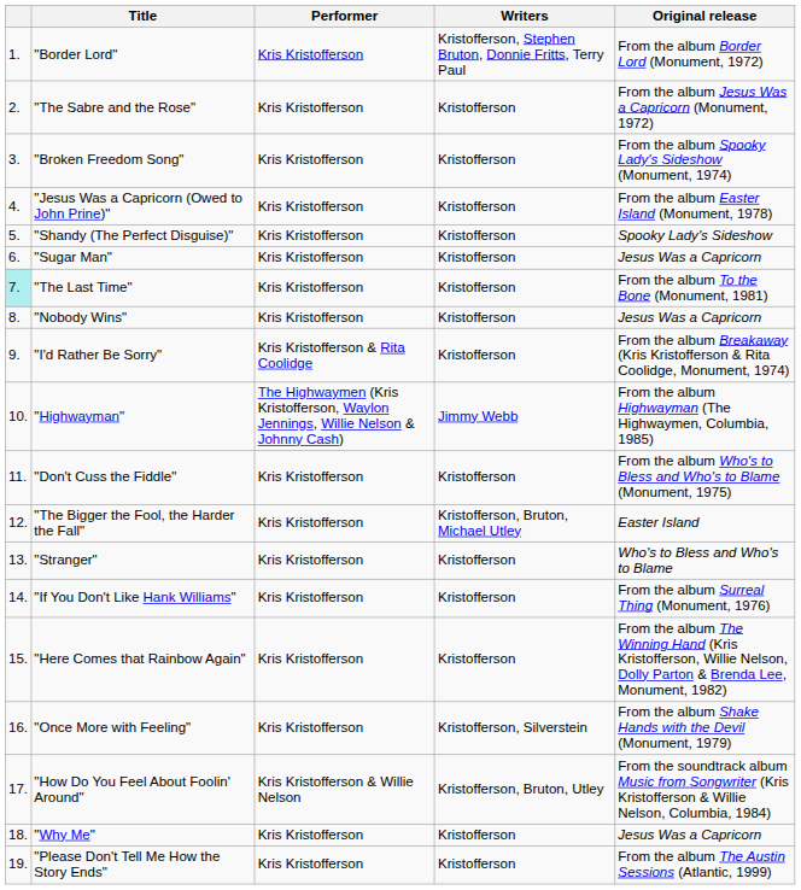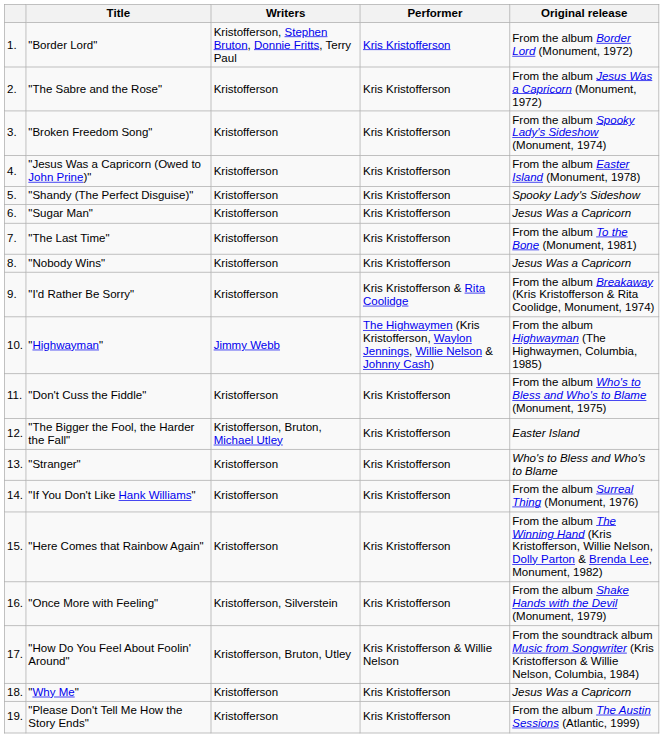 <table class="wikitable">
 <tr>
 <th scope="col" width="20"></th>
 <th scope="col" width="250">Title</th>
+<th scope="col" width="200">Writers</th>
 <th scope="col" width="200">Performer</th>
-<th scope="col" width="200">Writers</th>
 <th scope="col" width="200">Original release</th>
 </tr>
 <tr>
 <td>1.</td>
 <td>"Border Lord"</td>
+<td>Kristofferson, <a href='#'>Stephen Bruton</a>, <a href='#'>Donnie Fritts</a>, Terry Paul</td>
 <td><a href='#'>Kris Kristofferson</a></td>
-<td>Kristofferson, <a href='#'>Stephen Bruton</a>, <a href='#'>Donnie Fritts</a>, Terry Paul</td>
 <td>From the album <em><a href='#'>Border Lord</a></em> (Monument, 1972)</td>
 </tr>
 <tr>
 <td>2.</td>
 <td>"The Sabre and the Rose"</td>
+<td>Kristofferson</td>
 <td>Kris Kristofferson</td>
-<td>Kristofferson</td>
 <td>From the album <em><a href='#'>Jesus Was a Capricorn</a></em> (Monument, 1972)</td>
 </tr>
 <tr>
 <td>3.</td>
 <td>"Broken Freedom Song"</td>
+<td>Kristofferson</td>
 <td>Kris Kristofferson</td>
-<td>Kristofferson</td>
 <td>From the album <em><a href='#'>Spooky Lady's Sideshow</a></em> (Monument, 1974)</td>
 </tr>
 <tr>
 <td>4.</td>
 <td>"Jesus Was a Capricorn (Owed to <a href='#'>John Prine</a>)"</td>
+<td>Kristofferson</td>
 <td>Kris Kristofferson</td>
-<td>Kristofferson</td>
 <td>From the album <em><a href='#'>Easter Island</a></em> (Monument, 1978)</td>
 </tr>
 <tr>
 <td>5.</td>
 <td>"Shandy (The Perfect Disguise)"</td>
+<td>Kristofferson</td>
 <td>Kris Kristofferson</td>
-<td>Kristofferson</td>
 <td><em>Spooky Lady's Sideshow</em></td>
 </tr>
 <tr>
 <td>6.</td>
 <td>"Sugar Man"</td>
+<td>Kristofferson</td>
 <td>Kris Kristofferson</td>
-<td>Kristofferson</td>
 <td><em>Jesus Was a Capricorn</em></td>
 </tr>
 <tr>
-<td style="background: paleturquoise;">7.</td>
+<td>7.</td>
 <td>"The Last Time"</td>
+<td>Kristofferson</td>
 <td>Kris Kristofferson</td>
-<td>Kristofferson</td>
 <td>From the album <em><a href='#'>To the Bone</a></em>  (Monument, 1981)</td>
 </tr>
 <tr>
 <td>8.</td>
 <td>"Nobody Wins"</td>
+<td>Kristofferson</td>
 <td>Kris Kristofferson</td>
-<td>Kristofferson</td>
 <td><em>Jesus Was a Capricorn</em></td>
 </tr>
 <tr>
 <td>9.</td>
 <td>"I'd Rather Be Sorry"</td>
+<td>Kristofferson</td>
 <td>Kris Kristofferson & <a href='#'>Rita Coolidge</a></td>
-<td>Kristofferson</td>
 <td>From the album <em><a href='#'>Breakaway</a></em> (Kris Kristofferson & Rita Coolidge, Monument, 1974)</td>
 </tr>
 <tr>
 <td>10.</td>
 <td>"<a href='#'>Highwayman</a>"</td>
+<td><a href='#'>Jimmy Webb</a></td>
 <td><a href='#'>The Highwaymen</a> (Kris Kristofferson, <a href='#'>Waylon Jennings</a>, <a href='#'>Willie Nelson</a> & <a href='#'>Johnny Cash</a>)</td>
-<td><a href='#'>Jimmy Webb</a></td>
 <td>From the album <em><a href='#'>Highwayman</a></em> (The Highwaymen, Columbia, 1985)</td>
 </tr>
 <tr>
 <td>11.</td>
 <td>"Don't Cuss the Fiddle"</td>
+<td>Kristofferson</td>
 <td>Kris Kristofferson</td>
-<td>Kristofferson</td>
 <td>From the album <em><a href='#'>Who's to Bless and Who's to Blame</a></em> (Monument, 1975)</td>
 </tr>
 <tr>
 <td>12.</td>
 <td>"The Bigger the Fool, the Harder the Fall"</td>
+<td>Kristofferson, Bruton, <a href='#'>Michael Utley</a></td>
 <td>Kris Kristofferson</td>
-<td>Kristofferson, Bruton, <a href='#'>Michael Utley</a></td>
 <td><em>Easter Island</em></td>
 </tr>
 <tr>
 <td>13.</td>
 <td>"Stranger"</td>
+<td>Kristofferson</td>
 <td>Kris Kristofferson</td>
-<td>Kristofferson</td>
 <td><em>Who's to Bless and Who's to Blame</em></td>
 </tr>
 <tr>
 <td>14.</td>
 <td>"If You Don't Like <a href='#'>Hank Williams</a>"</td>
+<td>Kristofferson</td>
 <td>Kris Kristofferson</td>
-<td>Kristofferson</td>
 <td>From the album <em><a href='#'>Surreal Thing</a></em> (Monument, 1976)</td>
 </tr>
 <tr>
 <td>15.</td>
 <td>"Here Comes that Rainbow Again"</td>
+<td>Kristofferson</td>
 <td>Kris Kristofferson</td>
-<td>Kristofferson</td>
 <td>From the album <em><a href='#'>The Winning Hand</a></em> (Kris Kristofferson, Willie Nelson, <a href='#'>Dolly Parton</a> & <a href='#'>Brenda Lee</a>, Monument, 1982)</td>
 </tr>
 <tr>
 <td>16.</td>
 <td>"Once More with Feeling"</td>
+<td>Kristofferson, Silverstein</td>
 <td>Kris Kristofferson</td>
-<td>Kristofferson, Silverstein</td>
 <td>From the album <em><a href='#'>Shake Hands with the Devil</a></em> (Monument, 1979)</td>
 </tr>
 <tr>
 <td>17.</td>
 <td>"How Do You Feel About Foolin' Around"</td>
+<td>Kristofferson, Bruton, Utley</td>
 <td>Kris Kristofferson & Willie Nelson</td>
-<td>Kristofferson, Bruton, Utley</td>
 <td>From the soundtrack album <em><a href='#'>Music from Songwriter</a></em> (Kris Kristofferson & Willie Nelson, Columbia, 1984)</td>
 </tr>
 <tr>
 <td>18.</td>
 <td>"<a href='#'>Why Me</a>"</td>
+<td>Kristofferson</td>
 <td>Kris Kristofferson</td>
-<td>Kristofferson</td>
 <td><em>Jesus Was a Capricorn</em></td>
 </tr>
 <tr>
 <td>19.</td>
 <td>"Please Don't Tell Me How the Story Ends"</td>
+<td>Kristofferson</td>
 <td>Kris Kristofferson</td>
-<td>Kristofferson</td>
 <td>From the album <em><a href='#'>The Austin Sessions</a></em> (Atlantic, 1999)</td>
 </tr>
 </table>
